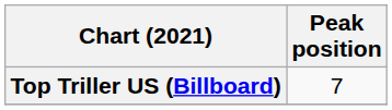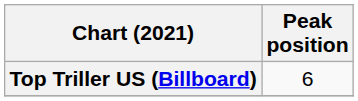 <table class="wikitable sortable plainrowheaders" style="text-align:center">
 <tr>
 <th scope="col">Chart (2021)</th>
 <th scope="col">Peak<br>position</th>
 </tr>
 <tr>
 <th scope="row">Top Triller US (<a href='#'>Billboard</a>)</th>
-<td style="text-align:center;">7</td>
+<td style="text-align:center;">6</td>
 </tr>
 <tr>
 </tr>
 </table>
